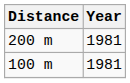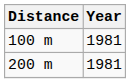 <table class="wikitable">
 <tr>
 <th>Distance</th>
 <th>Year</th>
 </tr>
 <tr>
-<td>200 m</td>
+<td>100 m</td>
 <td>1981</td>
 </tr>
 <tr>
-<td>100 m</td>
+<td>200 m</td>
 <td>1981</td>
 </tr>
 <tr>
 </tr>
 </table>
